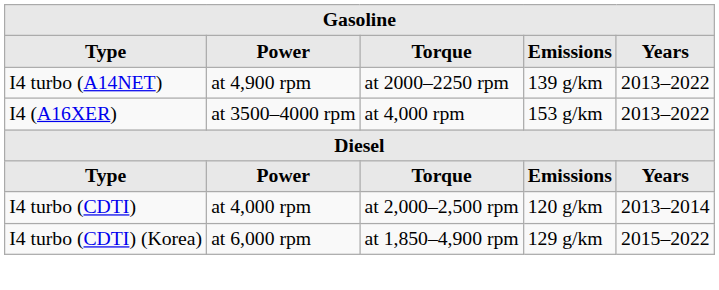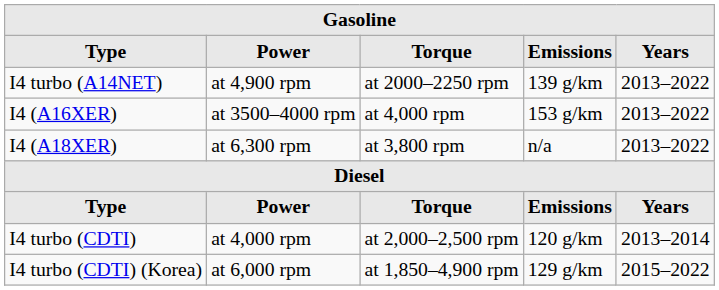 <table class="wikitable">
 <tr>
 <th colspan = "5" style = "background:#e8e8e8;">Gasoline</th>
 </tr>
 <tr>
 <th style = "background:#e8e8e8;">Type</th>
 <th style = "background:#e8e8e8;">Power</th>
 <th style = "background:#e8e8e8;">Torque</th>
 <th style = "background:#e8e8e8;">Emissions </th>
 <th style = "background:#e8e8e8;">Years</th>
 </tr>
 <tr>
 <td> I4 turbo (<a href='#'>A14NET</a>)</td>
 <td> at 4,900 rpm</td>
 <td> at 2000–2250 rpm</td>
 <td>139 g/km</td>
 <td>2013–2022</td>
 </tr>
 <tr>
 <td> I4 (<a href='#'>A16XER</a>)</td>
 <td> at 3500–4000 rpm</td>
 <td> at 4,000 rpm</td>
 <td>153 g/km</td>
+<td>2013–2022</td>
+</tr>
+<tr>
+<td> I4 (<a href='#'>A18XER</a>)</td>
+<td> at 6,300 rpm</td>
+<td> at 3,800 rpm</td>
+<td>n/a</td>
 <td>2013–2022</td>
 </tr>
 <tr>
 <th colspan = "5" style = "background:#e8e8e8;">Diesel</th>
 </tr>
 <tr>
 <th style = "background:#e8e8e8;">Type</th>
 <th style = "background:#e8e8e8;">Power</th>
 <th style = "background:#e8e8e8;">Torque</th>
 <th style = "background:#e8e8e8;">Emissions </th>
 <th style = "background:#e8e8e8;">Years</th>
 </tr>
 <tr>
 <td> I4 turbo (<a href='#'>CDTI</a>)</td>
 <td>at 4,000 rpm</td>
 <td> at 2,000–2,500 rpm</td>
 <td>120 g/km</td>
 <td>2013–2014</td>
 </tr>
 <tr>
 <td> I4 turbo (<a href='#'>CDTI</a>) (Korea)</td>
 <td> at 6,000 rpm</td>
 <td> at 1,850–4,900 rpm</td>
 <td>129 g/km</td>
 <td>2015–2022</td>
 </tr>
 </table>
